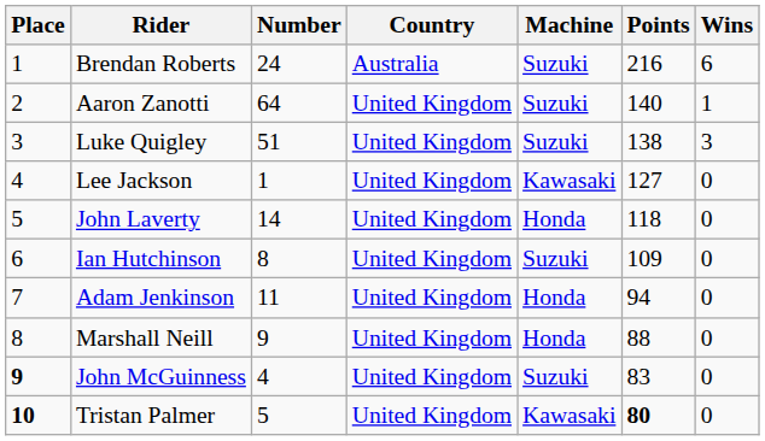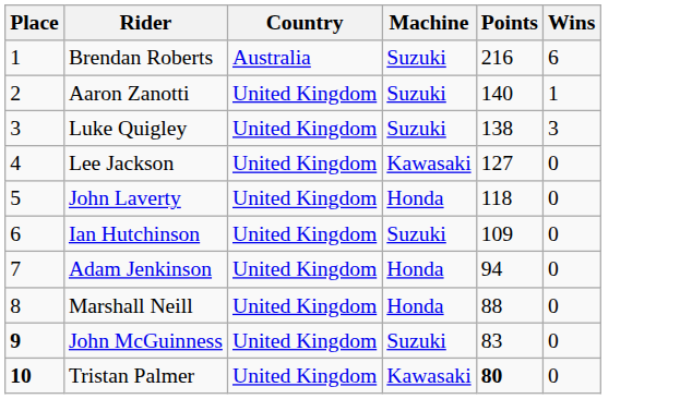 <table class="wikitable" style="font-size: 95%;">
 <tr>
 <th>Place</th>
 <th>Rider</th>
-<th>Number</th>
 <th>Country</th>
 <th>Machine</th>
 <th>Points</th>
 <th>Wins</th>
 </tr>
 <tr>
 <td>1</td>
 <td> Brendan Roberts</td>
-<td>24</td>
 <td><a href='#'>Australia</a></td>
 <td><a href='#'>Suzuki</a></td>
 <td>216</td>
 <td>6</td>
 </tr>
 <tr>
 <td>2</td>
 <td> Aaron Zanotti</td>
-<td>64</td>
 <td><a href='#'>United Kingdom</a></td>
 <td><a href='#'>Suzuki</a></td>
 <td>140</td>
 <td>1</td>
 </tr>
 <tr>
 <td>3</td>
 <td> Luke Quigley</td>
-<td>51</td>
 <td><a href='#'>United Kingdom</a></td>
 <td><a href='#'>Suzuki</a></td>
 <td>138</td>
 <td>3</td>
 </tr>
 <tr>
 <td>4</td>
 <td> Lee Jackson</td>
-<td>1</td>
 <td><a href='#'>United Kingdom</a></td>
 <td><a href='#'>Kawasaki</a></td>
 <td>127</td>
 <td>0</td>
 </tr>
 <tr>
 <td>5</td>
 <td> <a href='#'>John Laverty</a></td>
-<td>14</td>
 <td><a href='#'>United Kingdom</a></td>
 <td><a href='#'>Honda</a></td>
 <td>118</td>
 <td>0</td>
 </tr>
 <tr>
 <td>6</td>
 <td> <a href='#'>Ian Hutchinson</a></td>
-<td>8</td>
 <td><a href='#'>United Kingdom</a></td>
 <td><a href='#'>Suzuki</a></td>
 <td>109</td>
 <td>0</td>
 </tr>
 <tr>
 <td>7</td>
 <td> <a href='#'>Adam Jenkinson</a></td>
-<td>11</td>
 <td><a href='#'>United Kingdom</a></td>
 <td><a href='#'>Honda</a></td>
 <td>94</td>
 <td>0</td>
 </tr>
 <tr>
 <td>8</td>
 <td> Marshall Neill</td>
-<td>9</td>
 <td><a href='#'>United Kingdom</a></td>
 <td><a href='#'>Honda</a></td>
 <td>88</td>
 <td>0</td>
 </tr>
 <tr>
 <td><strong>9</strong></td>
 <td> <a href='#'>John McGuinness</a></td>
-<td>4</td>
 <td><a href='#'>United Kingdom</a></td>
 <td><a href='#'>Suzuki</a></td>
 <td>83</td>
 <td>0</td>
 </tr>
 <tr>
 <td><strong>10</strong></td>
 <td> Tristan Palmer</td>
-<td>5</td>
 <td><a href='#'>United Kingdom</a></td>
 <td><a href='#'>Kawasaki</a></td>
 <td><strong>80</strong></td>
 <td>0</td>
 </tr>
 </table>
